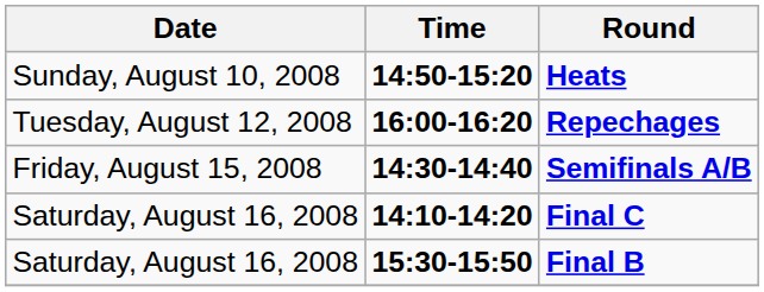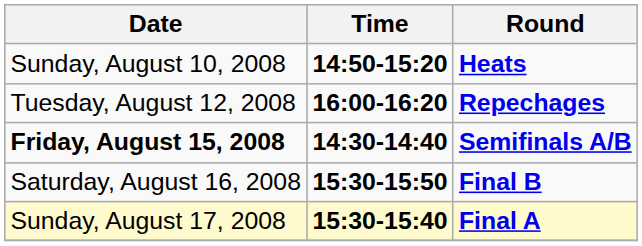 <table class="wikitable">
 <tr>
 <th>Date</th>
 <th>Time</th>
 <th>Round</th>
 </tr>
 <tr>
 <td>Sunday, August 10, 2008</td>
 <td><strong>14:50-15:20</strong></td>
 <td><strong><a href='#'>Heats</a></strong></td>
 </tr>
 <tr>
 <td>Tuesday, August 12, 2008</td>
 <td><strong>16:00-16:20</strong></td>
 <td><strong> <a href='#'>Repechages</a></strong></td>
 </tr>
 <tr>
-<td>Friday, August 15, 2008</td>
+<td><strong>Friday, August 15, 2008</strong></td>
 <td><strong>14:30-14:40</strong></td>
 <td><strong> <a href='#'>Semifinals A/B</a></strong></td>
-</tr>
-<tr>
-<td>Saturday, August 16, 2008</td>
-<td><strong>14:10-14:20</strong></td>
-<td><strong> <a href='#'>Final C</a></strong></td>
 </tr>
 <tr>
 <td>Saturday, August 16, 2008</td>
 <td><strong>15:30-15:50</strong></td>
 <td><strong>  <a href='#'>Final B</a></strong></td>
 </tr>
 <tr>
+<td style=background:lemonchiffon>Sunday, August 17, 2008</td>
+<td style=background:lemonchiffon><strong>15:30-15:40</strong></td>
+<td style=background:lemonchiffon><strong>  <a href='#'>Final A</a></strong></td>
+</tr>
+<tr>
 </tr>
 </table>
